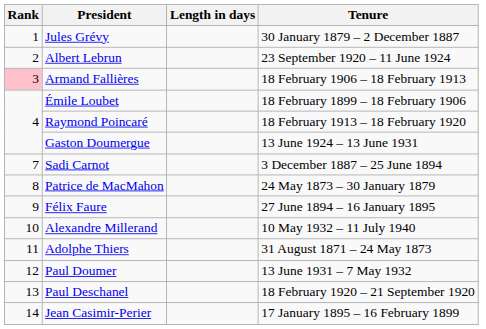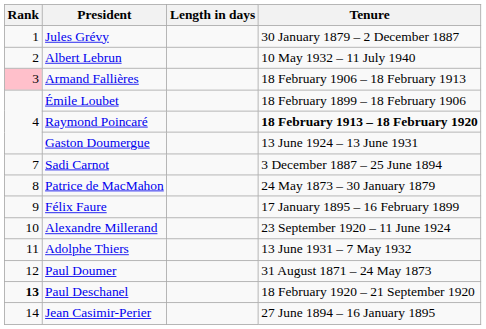 <table class="wikitable sortable">
 <tr>
 <th>Rank</th>
 <th>President</th>
 <th>Length in days</th>
 <th>Tenure</th>
 </tr>
 <tr>
 <td align=right>1</td>
 <td><a href='#'>Jules Grévy</a></td>
 <td></td>
 <td>30 January 1879 – 2 December 1887</td>
 </tr>
 <tr>
 <td align=right>2</td>
 <td><a href='#'>Albert Lebrun</a></td>
 <td></td>
-<td>23 September 1920 – 11 June 1924</td>
+<td>10 May 1932 – 11 July 1940</td>
 </tr>
 <tr>
 <td align=right style="background: pink;">3</td>
 <td><a href='#'>Armand Fallières</a></td>
 <td></td>
 <td>18 February 1906 – 18 February 1913</td>
 </tr>
 <tr>
 <td align=right rowspan="3">4</td>
 <td><a href='#'>Émile Loubet</a></td>
 <td></td>
 <td>18 February 1899 – 18 February 1906</td>
 </tr>
 <tr>
 <td><a href='#'>Raymond Poincaré</a></td>
 <td></td>
-<td>18 February 1913 – 18 February 1920</td>
+<td><strong>18 February 1913 – 18 February 1920</strong></td>
 </tr>
 <tr>
 <td><a href='#'>Gaston Doumergue</a></td>
 <td></td>
 <td>13 June 1924 – 13 June 1931</td>
 </tr>
 <tr>
 <td align=right>7</td>
 <td><a href='#'>Sadi Carnot</a></td>
 <td></td>
 <td>3 December 1887 – 25 June 1894</td>
 </tr>
 <tr>
 <td align=right>8</td>
 <td><a href='#'>Patrice de MacMahon</a></td>
 <td></td>
 <td>24 May 1873 – 30 January 1879</td>
 </tr>
 <tr>
 <td align=right>9</td>
 <td><a href='#'>Félix Faure</a></td>
 <td></td>
-<td>27 June 1894 – 16 January 1895</td>
+<td>17 January 1895 – 16 February 1899</td>
 </tr>
 <tr>
 <td align=right>10</td>
 <td><a href='#'>Alexandre Millerand</a></td>
 <td></td>
-<td>10 May 1932 – 11 July 1940</td>
+<td>23 September 1920 – 11 June 1924</td>
 </tr>
 <tr>
 <td align=right>11</td>
 <td><a href='#'>Adolphe Thiers</a></td>
 <td></td>
-<td>31 August 1871 – 24 May 1873</td>
+<td>13 June 1931 – 7 May 1932</td>
 </tr>
 <tr>
 <td align=right>12</td>
 <td><a href='#'>Paul Doumer</a></td>
 <td></td>
-<td>13 June 1931 – 7 May 1932</td>
+<td>31 August 1871 – 24 May 1873</td>
 </tr>
 <tr>
-<td align=right>13</td>
+<td align=right><strong>13</strong></td>
 <td><a href='#'>Paul Deschanel</a></td>
 <td></td>
 <td>18 February 1920 – 21 September 1920</td>
 </tr>
 <tr>
 <td align=right>14</td>
 <td><a href='#'>Jean Casimir-Perier</a></td>
 <td></td>
-<td>17 January 1895 – 16 February 1899</td>
+<td>27 June 1894 – 16 January 1895</td>
 </tr>
 </table>
